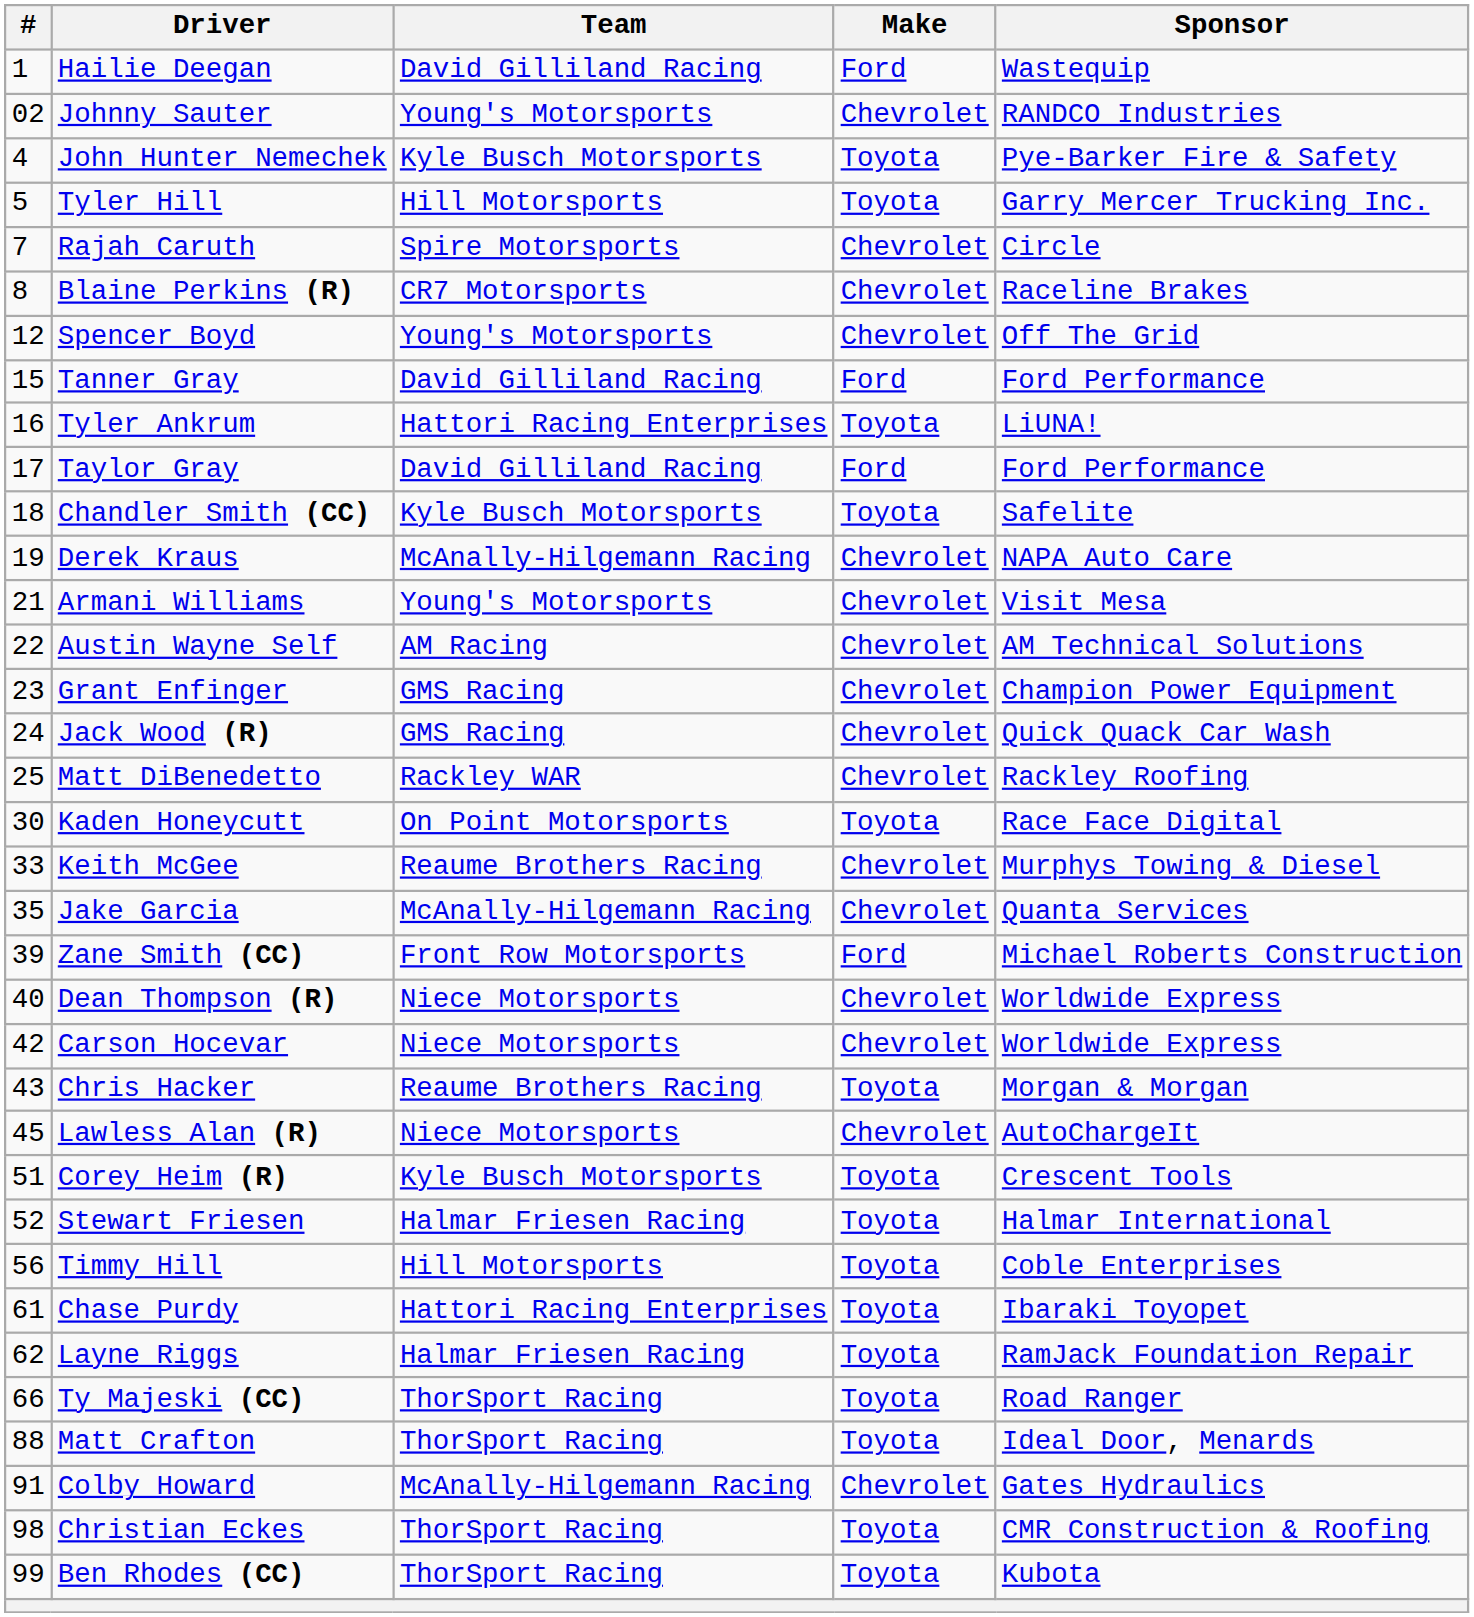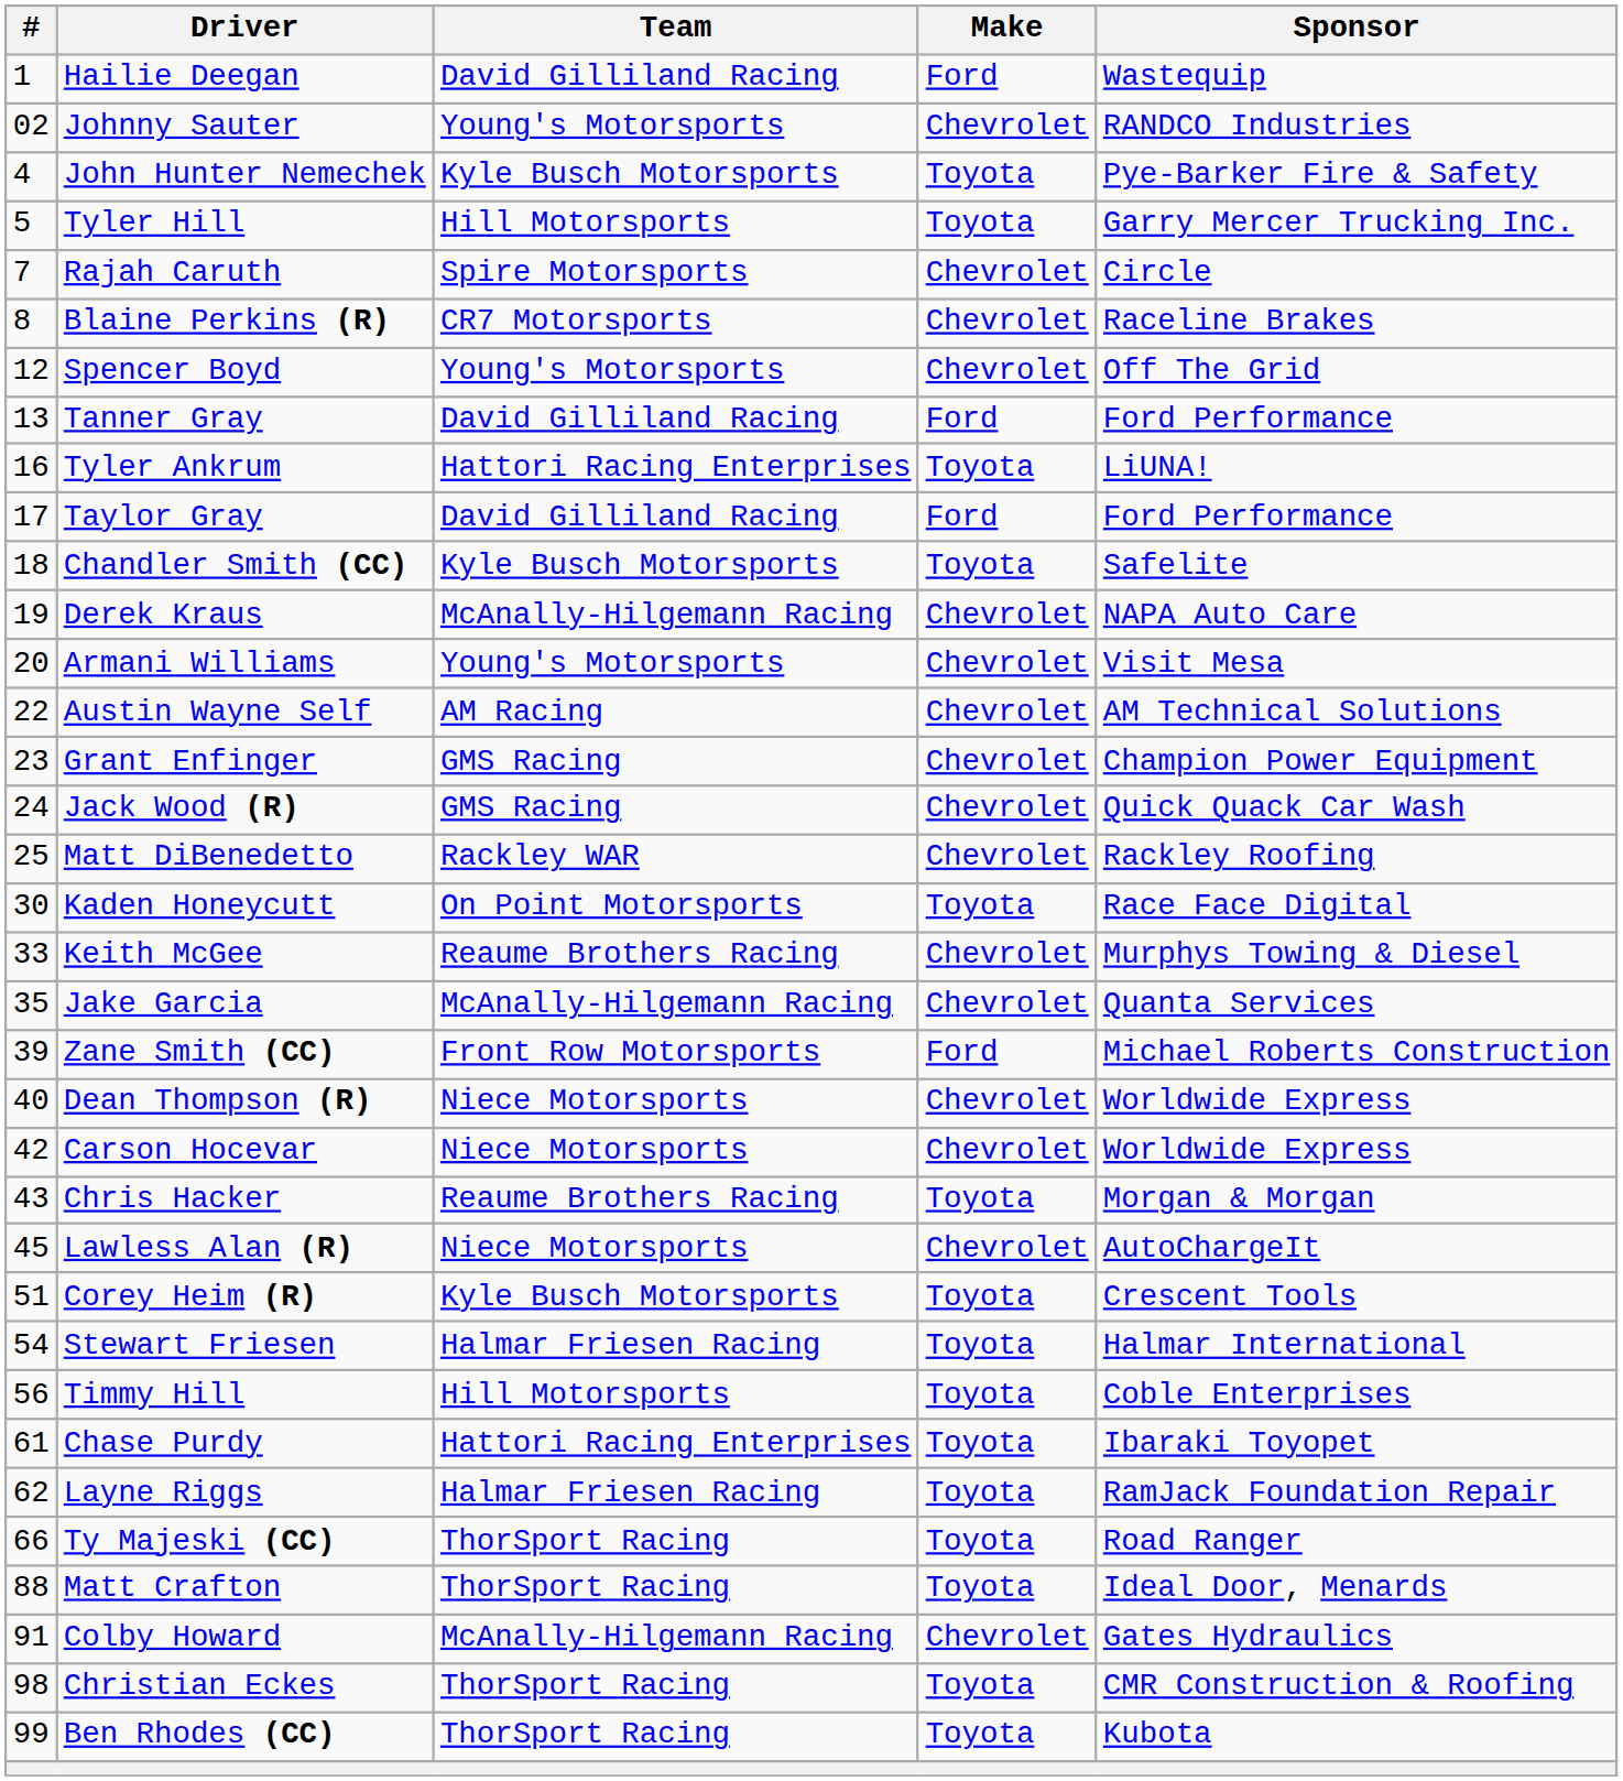 <table class="wikitable" style="font-size:95%">
 <tr>
 <th>#</th>
 <th>Driver</th>
 <th>Team</th>
 <th>Make</th>
 <th>Sponsor</th>
 </tr>
 <tr>
 <td>1</td>
 <td><a href='#'>Hailie Deegan</a></td>
 <td><a href='#'>David Gilliland Racing</a></td>
 <td><a href='#'>Ford</a></td>
 <td><a href='#'>Wastequip</a></td>
 </tr>
 <tr>
 <td>02</td>
 <td><a href='#'>Johnny Sauter</a></td>
 <td><a href='#'>Young's Motorsports</a></td>
 <td><a href='#'>Chevrolet</a></td>
 <td><a href='#'>RANDCO Industries</a></td>
 </tr>
 <tr>
 <td>4</td>
 <td nowrap><a href='#'>John Hunter Nemechek</a></td>
 <td><a href='#'>Kyle Busch Motorsports</a></td>
 <td><a href='#'>Toyota</a></td>
 <td><a href='#'>Pye-Barker Fire & Safety</a></td>
 </tr>
 <tr>
 <td>5</td>
 <td><a href='#'>Tyler Hill</a></td>
 <td><a href='#'>Hill Motorsports</a></td>
 <td><a href='#'>Toyota</a></td>
 <td><a href='#'>Garry Mercer Trucking Inc.</a></td>
 </tr>
 <tr>
 <td>7</td>
 <td><a href='#'>Rajah Caruth</a></td>
 <td><a href='#'>Spire Motorsports</a></td>
 <td><a href='#'>Chevrolet</a></td>
 <td><a href='#'>Circle</a></td>
 </tr>
 <tr>
 <td>8</td>
 <td><a href='#'>Blaine Perkins</a> <strong>(R)</strong></td>
 <td><a href='#'>CR7 Motorsports</a></td>
 <td><a href='#'>Chevrolet</a></td>
 <td><a href='#'>Raceline Brakes</a></td>
 </tr>
 <tr>
 <td>12</td>
 <td><a href='#'>Spencer Boyd</a></td>
 <td><a href='#'>Young's Motorsports</a></td>
 <td><a href='#'>Chevrolet</a></td>
 <td><a href='#'>Off The Grid</a></td>
 </tr>
 <tr>
-<td>15</td>
+<td>13</td>
 <td><a href='#'>Tanner Gray</a></td>
 <td><a href='#'>David Gilliland Racing</a></td>
 <td><a href='#'>Ford</a></td>
 <td><a href='#'>Ford Performance</a></td>
 </tr>
 <tr>
 <td>16</td>
 <td><a href='#'>Tyler Ankrum</a></td>
 <td><a href='#'>Hattori Racing Enterprises</a></td>
 <td><a href='#'>Toyota</a></td>
 <td><a href='#'>LiUNA!</a></td>
 </tr>
 <tr>
 <td>17</td>
 <td><a href='#'>Taylor Gray</a></td>
 <td><a href='#'>David Gilliland Racing</a></td>
 <td><a href='#'>Ford</a></td>
 <td><a href='#'>Ford Performance</a></td>
 </tr>
 <tr>
 <td>18</td>
 <td><a href='#'>Chandler Smith</a> <strong>(CC)</strong></td>
 <td><a href='#'>Kyle Busch Motorsports</a></td>
 <td><a href='#'>Toyota</a></td>
 <td><a href='#'>Safelite</a></td>
 </tr>
 <tr>
 <td>19</td>
 <td><a href='#'>Derek Kraus</a></td>
 <td nowrap><a href='#'>McAnally-Hilgemann Racing</a></td>
 <td><a href='#'>Chevrolet</a></td>
 <td><a href='#'>NAPA Auto Care</a></td>
 </tr>
 <tr>
-<td>21</td>
+<td>20</td>
 <td><a href='#'>Armani Williams</a></td>
 <td><a href='#'>Young's Motorsports</a></td>
 <td><a href='#'>Chevrolet</a></td>
 <td><a href='#'>Visit Mesa</a></td>
 </tr>
 <tr>
 <td>22</td>
 <td><a href='#'>Austin Wayne Self</a></td>
 <td><a href='#'>AM Racing</a></td>
 <td><a href='#'>Chevrolet</a></td>
 <td nowrap><a href='#'>AM Technical Solutions</a></td>
 </tr>
 <tr>
 <td>23</td>
 <td><a href='#'>Grant Enfinger</a></td>
 <td><a href='#'>GMS Racing</a></td>
 <td><a href='#'>Chevrolet</a></td>
 <td><a href='#'>Champion Power Equipment</a></td>
 </tr>
 <tr>
 <td>24</td>
 <td><a href='#'>Jack Wood</a> <strong>(R)</strong></td>
 <td><a href='#'>GMS Racing</a></td>
 <td><a href='#'>Chevrolet</a></td>
 <td><a href='#'>Quick Quack Car Wash</a></td>
 </tr>
 <tr>
 <td>25</td>
 <td><a href='#'>Matt DiBenedetto</a></td>
 <td><a href='#'>Rackley WAR</a></td>
 <td><a href='#'>Chevrolet</a></td>
 <td><a href='#'>Rackley Roofing</a></td>
 </tr>
 <tr>
 <td>30</td>
 <td><a href='#'>Kaden Honeycutt</a></td>
 <td><a href='#'>On Point Motorsports</a></td>
 <td><a href='#'>Toyota</a></td>
 <td><a href='#'>Race Face Digital</a></td>
 </tr>
 <tr>
 <td>33</td>
 <td><a href='#'>Keith McGee</a></td>
 <td><a href='#'>Reaume Brothers Racing</a></td>
 <td><a href='#'>Chevrolet</a></td>
 <td nowrap><a href='#'>Murphys Towing & Diesel</a></td>
 </tr>
 <tr>
 <td>35</td>
 <td><a href='#'>Jake Garcia</a></td>
 <td><a href='#'>McAnally-Hilgemann Racing</a></td>
 <td><a href='#'>Chevrolet</a></td>
 <td><a href='#'>Quanta Services</a></td>
 </tr>
 <tr>
 <td>39</td>
 <td><a href='#'>Zane Smith</a> <strong>(CC)</strong></td>
 <td><a href='#'>Front Row Motorsports</a></td>
 <td><a href='#'>Ford</a></td>
 <td><a href='#'>Michael Roberts Construction</a></td>
 </tr>
 <tr>
 <td>40</td>
 <td><a href='#'>Dean Thompson</a> <strong>(R)</strong></td>
 <td><a href='#'>Niece Motorsports</a></td>
 <td><a href='#'>Chevrolet</a></td>
 <td><a href='#'>Worldwide Express</a></td>
 </tr>
 <tr>
 <td>42</td>
 <td><a href='#'>Carson Hocevar</a></td>
 <td><a href='#'>Niece Motorsports</a></td>
 <td><a href='#'>Chevrolet</a></td>
 <td><a href='#'>Worldwide Express</a></td>
 </tr>
 <tr>
 <td>43</td>
 <td><a href='#'>Chris Hacker</a></td>
 <td><a href='#'>Reaume Brothers Racing</a></td>
 <td><a href='#'>Toyota</a></td>
 <td><a href='#'>Morgan & Morgan</a></td>
 </tr>
 <tr>
 <td>45</td>
 <td><a href='#'>Lawless Alan</a> <strong>(R)</strong></td>
 <td><a href='#'>Niece Motorsports</a></td>
 <td><a href='#'>Chevrolet</a></td>
 <td><a href='#'>AutoChargeIt</a></td>
 </tr>
 <tr>
 <td>51</td>
 <td><a href='#'>Corey Heim</a> <strong>(R)</strong></td>
 <td><a href='#'>Kyle Busch Motorsports</a></td>
 <td><a href='#'>Toyota</a></td>
 <td><a href='#'>Crescent Tools</a></td>
 </tr>
 <tr>
-<td>52</td>
+<td>54</td>
 <td><a href='#'>Stewart Friesen</a></td>
 <td><a href='#'>Halmar Friesen Racing</a></td>
 <td><a href='#'>Toyota</a></td>
 <td><a href='#'>Halmar International</a></td>
 </tr>
 <tr>
 <td>56</td>
 <td><a href='#'>Timmy Hill</a></td>
 <td><a href='#'>Hill Motorsports</a></td>
 <td><a href='#'>Toyota</a></td>
 <td><a href='#'>Coble Enterprises</a></td>
 </tr>
 <tr>
 <td>61</td>
 <td><a href='#'>Chase Purdy</a></td>
 <td><a href='#'>Hattori Racing Enterprises</a></td>
 <td><a href='#'>Toyota</a></td>
 <td><a href='#'>Ibaraki Toyopet</a></td>
 </tr>
 <tr>
 <td>62</td>
 <td><a href='#'>Layne Riggs</a></td>
 <td><a href='#'>Halmar Friesen Racing</a></td>
 <td><a href='#'>Toyota</a></td>
 <td nowrap><a href='#'>RamJack Foundation Repair</a></td>
 </tr>
 <tr>
 <td>66</td>
 <td><a href='#'>Ty Majeski</a> <strong>(CC)</strong></td>
 <td><a href='#'>ThorSport Racing</a></td>
 <td><a href='#'>Toyota</a></td>
 <td><a href='#'>Road Ranger</a></td>
 </tr>
 <tr>
 <td>88</td>
 <td><a href='#'>Matt Crafton</a></td>
 <td><a href='#'>ThorSport Racing</a></td>
 <td><a href='#'>Toyota</a></td>
 <td><a href='#'>Ideal Door</a>, <a href='#'>Menards</a></td>
 </tr>
 <tr>
 <td>91</td>
 <td><a href='#'>Colby Howard</a></td>
 <td><a href='#'>McAnally-Hilgemann Racing</a></td>
 <td><a href='#'>Chevrolet</a></td>
 <td><a href='#'>Gates Hydraulics</a></td>
 </tr>
 <tr>
 <td>98</td>
 <td><a href='#'>Christian Eckes</a></td>
 <td><a href='#'>ThorSport Racing</a></td>
 <td><a href='#'>Toyota</a></td>
 <td><a href='#'>CMR Construction & Roofing</a></td>
 </tr>
 <tr>
 <td>99</td>
 <td><a href='#'>Ben Rhodes</a> <strong>(CC)</strong></td>
 <td><a href='#'>ThorSport Racing</a></td>
 <td><a href='#'>Toyota</a></td>
 <td><a href='#'>Kubota</a></td>
 </tr>
 <tr>
 <th colspan="5"></th>
 </tr>
 </table>
